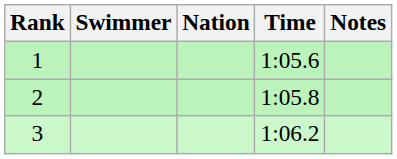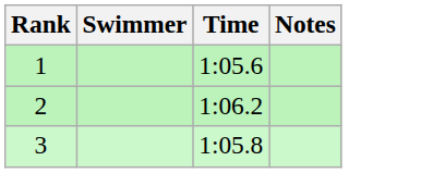 <table class="wikitable sortable" style="text-align:center">
 <tr>
 <th>Rank</th>
 <th>Swimmer</th>
-<th>Nation</th>
 <th>Time</th>
 <th>Notes</th>
 </tr>
 <tr bgcolor=bbf3bb>
 <td>1</td>
-<td align=left></td>
 <td align=left></td>
 <td>1:05.6</td>
 <td></td>
 </tr>
 <tr bgcolor=bbf3bb>
 <td>2</td>
 <td align=left></td>
-<td align=left></td>
-<td>1:05.8</td>
+<td>1:06.2</td>
 <td></td>
 </tr>
 <tr bgcolor=ccf9cc>
 <td>3</td>
 <td align=left></td>
-<td align=left></td>
-<td>1:06.2</td>
+<td>1:05.8</td>
 <td></td>
 </tr>
 </table>
